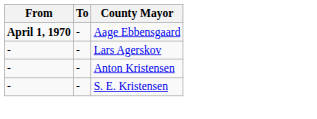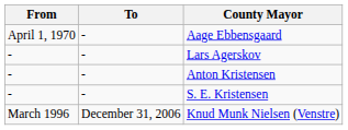 <table class="wikitable">
 <tr>
 <th>From</th>
 <th>To</th>
 <th>County Mayor</th>
 </tr>
 <tr>
-<td><strong>April 1, 1970</strong></td>
+<td>April 1, 1970</td>
 <td>-</td>
 <td><a href='#'>Aage Ebbensgaard</a></td>
 </tr>
 <tr>
 <td>-</td>
 <td>-</td>
 <td><a href='#'>Lars Agerskov</a></td>
 </tr>
 <tr>
 <td>-</td>
 <td>-</td>
 <td><a href='#'>Anton Kristensen</a></td>
 </tr>
 <tr>
 <td>-</td>
 <td>-</td>
 <td><a href='#'>S. E. Kristensen</a></td>
 </tr>
+<tr>
+<td>March 1996</td>
+<td>December 31, 2006</td>
+<td><a href='#'>Knud Munk Nielsen</a> (<a href='#'>Venstre</a>)</td>
+</tr>
 </table>
